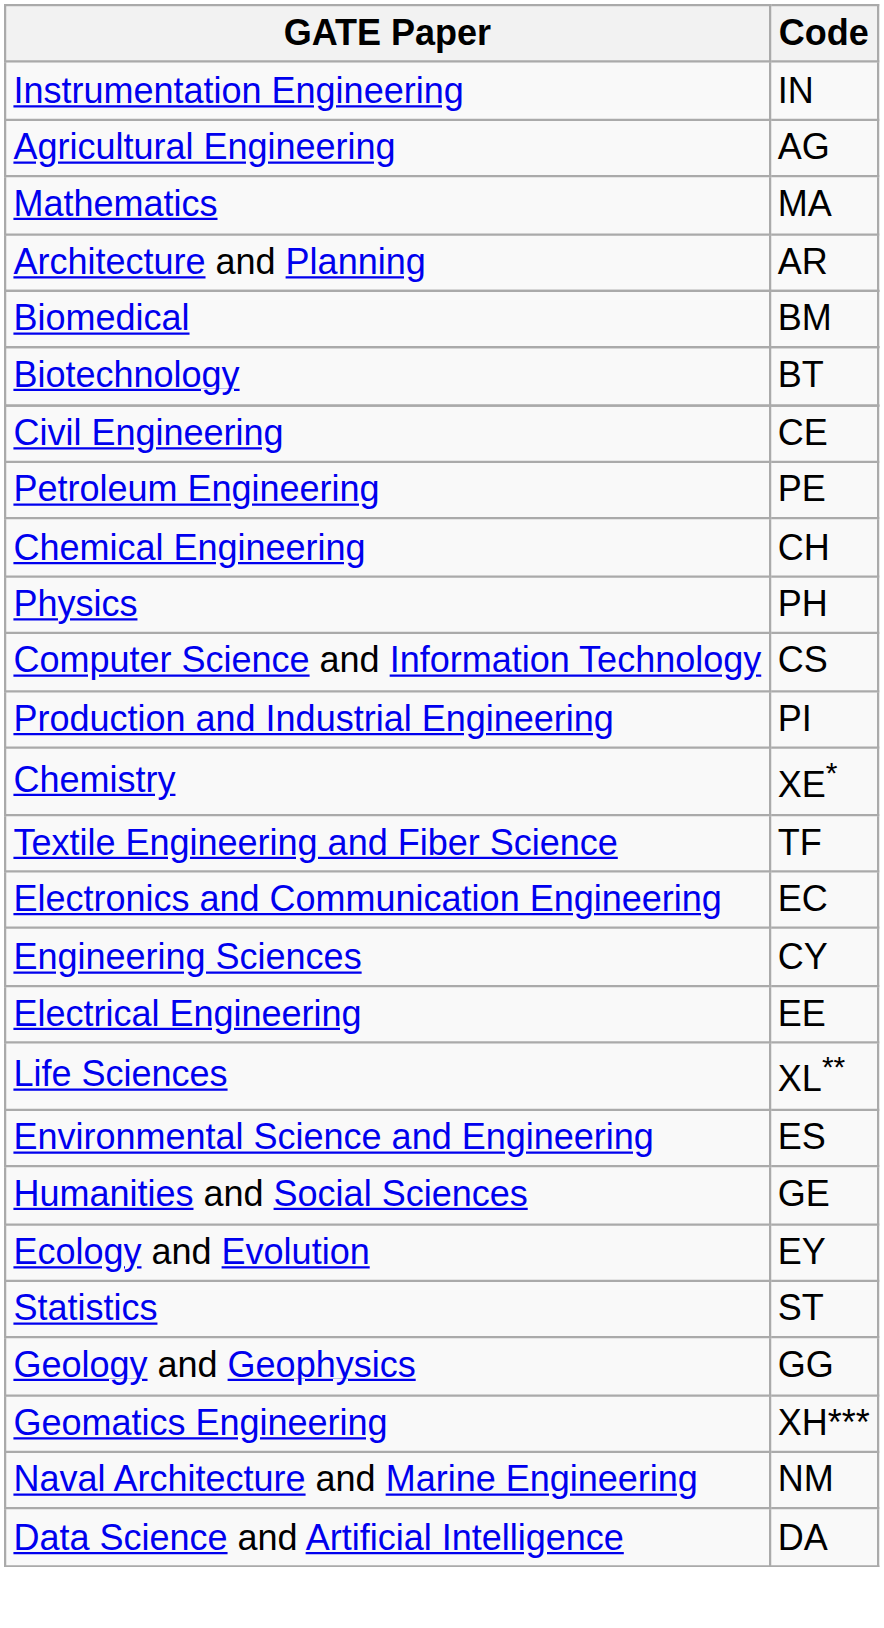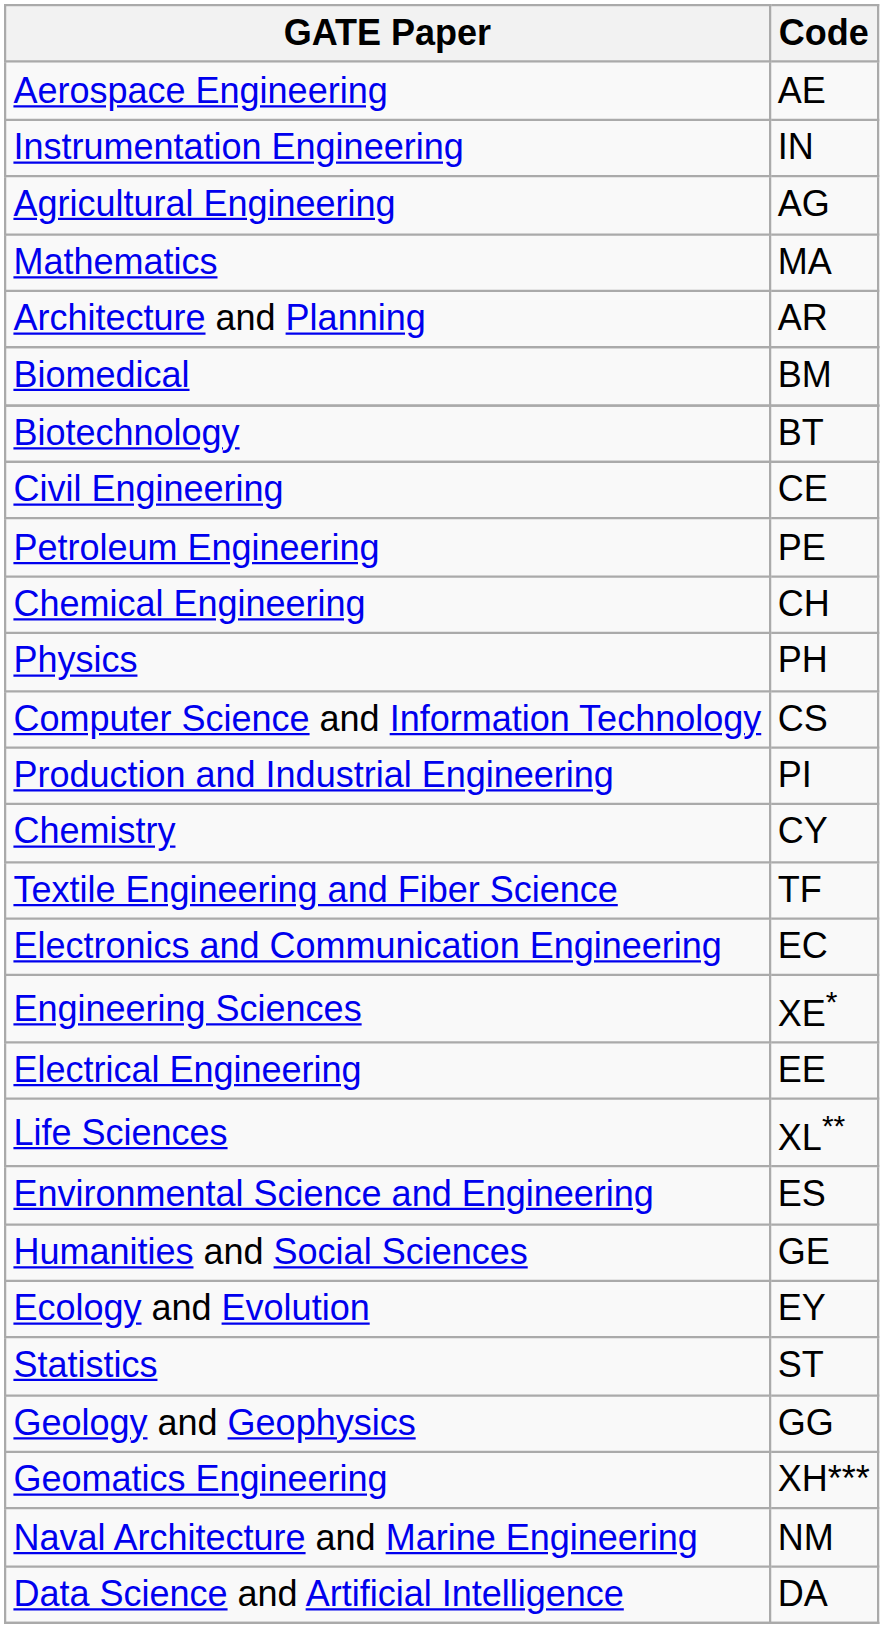 <table class="wikitable">
 <tr>
 <th>GATE Paper</th>
 <th>Code</th>
+</tr>
+<tr>
+<td><a href='#'>Aerospace Engineering</a></td>
+<td>AE</td>
 </tr>
 <tr>
 <td><a href='#'>Instrumentation Engineering</a></td>
 <td>IN</td>
 </tr>
 <tr>
 <td><a href='#'>Agricultural Engineering</a></td>
 <td>AG</td>
 </tr>
 <tr>
 <td><a href='#'>Mathematics</a></td>
 <td>MA</td>
 </tr>
 <tr>
 <td><a href='#'>Architecture</a> and <a href='#'>Planning</a></td>
 <td>AR</td>
 </tr>
 <tr>
 </tr>
 <tr>
 <td><a href='#'>Biomedical</a></td>
 <td>BM</td>
 </tr>
 <tr>
 </tr>
 <tr>
 </tr>
 <tr>
 <td><a href='#'>Biotechnology</a></td>
 <td>BT</td>
 </tr>
 <tr>
 </tr>
 <tr>
 </tr>
 <tr>
 <td><a href='#'>Civil Engineering</a></td>
 <td>CE</td>
 </tr>
 <tr>
 <td><a href='#'>Petroleum Engineering</a></td>
 <td>PE</td>
 </tr>
 <tr>
 <td><a href='#'>Chemical Engineering</a></td>
 <td>CH</td>
 </tr>
 <tr>
 <td><a href='#'>Physics</a></td>
 <td>PH</td>
 </tr>
 <tr>
 <td><a href='#'>Computer Science</a> and <a href='#'>Information Technology</a></td>
 <td>CS</td>
 </tr>
 <tr>
 <td><a href='#'>Production and Industrial Engineering</a></td>
 <td>PI</td>
 </tr>
 <tr>
 <td><a href='#'>Chemistry</a></td>
-<td>XE<sup>*</sup></td>
+<td>CY</td>
 </tr>
 <tr>
 <td><a href='#'>Textile Engineering and Fiber Science</a></td>
 <td>TF</td>
 </tr>
 <tr>
 <td><a href='#'>Electronics and Communication Engineering</a></td>
 <td>EC</td>
 </tr>
 <tr>
 <td><a href='#'>Engineering Sciences</a></td>
-<td>CY</td>
+<td>XE<sup>*</sup></td>
 </tr>
 <tr>
 <td><a href='#'>Electrical Engineering</a></td>
 <td>EE</td>
 </tr>
 <tr>
 <td><a href='#'>Life Sciences</a></td>
 <td>XL<sup>**</sup></td>
 </tr>
 <tr>
 <td><a href='#'>Environmental Science and Engineering</a></td>
 <td>ES</td>
 </tr>
 <tr>
 <td><a href='#'>Humanities</a> and <a href='#'>Social Sciences</a></td>
 <td>GE</td>
 </tr>
 <tr>
 <td><a href='#'>Ecology</a> and <a href='#'>Evolution</a></td>
 <td>EY</td>
 </tr>
 <tr>
 <td><a href='#'>Statistics</a></td>
 <td>ST</td>
 </tr>
 <tr>
 <td><a href='#'>Geology</a> and <a href='#'>Geophysics</a></td>
 <td>GG</td>
 </tr>
 <tr>
 <td><a href='#'>Geomatics Engineering</a></td>
 <td>XH***</td>
 </tr>
 <tr>
 <td><a href='#'>Naval Architecture</a> and <a href='#'>Marine Engineering</a></td>
 <td>NM</td>
 </tr>
 <tr>
 <td><a href='#'>Data Science</a> and <a href='#'>Artificial Intelligence</a></td>
 <td>DA</td>
 </tr>
 <tr>
 </tr>
 </table>
